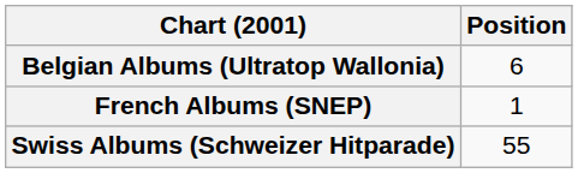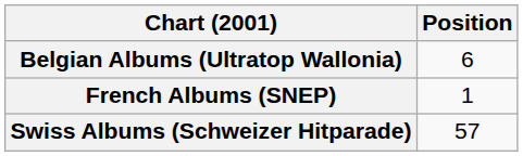 <table class="wikitable sortable plainrowheaders" style="text-align:center">
 <tr>
 <th scope="col">Chart (2001)</th>
 <th scope="col">Position</th>
 </tr>
 <tr>
 <th scope="row">Belgian Albums (Ultratop Wallonia)</th>
 <td>6</td>
 </tr>
 <tr>
 <th scope="row">French Albums (SNEP)</th>
 <td>1</td>
 </tr>
 <tr>
 <th scope="row">Swiss Albums (Schweizer Hitparade)</th>
-<td>55</td>
+<td>57</td>
 </tr>
 </table>
